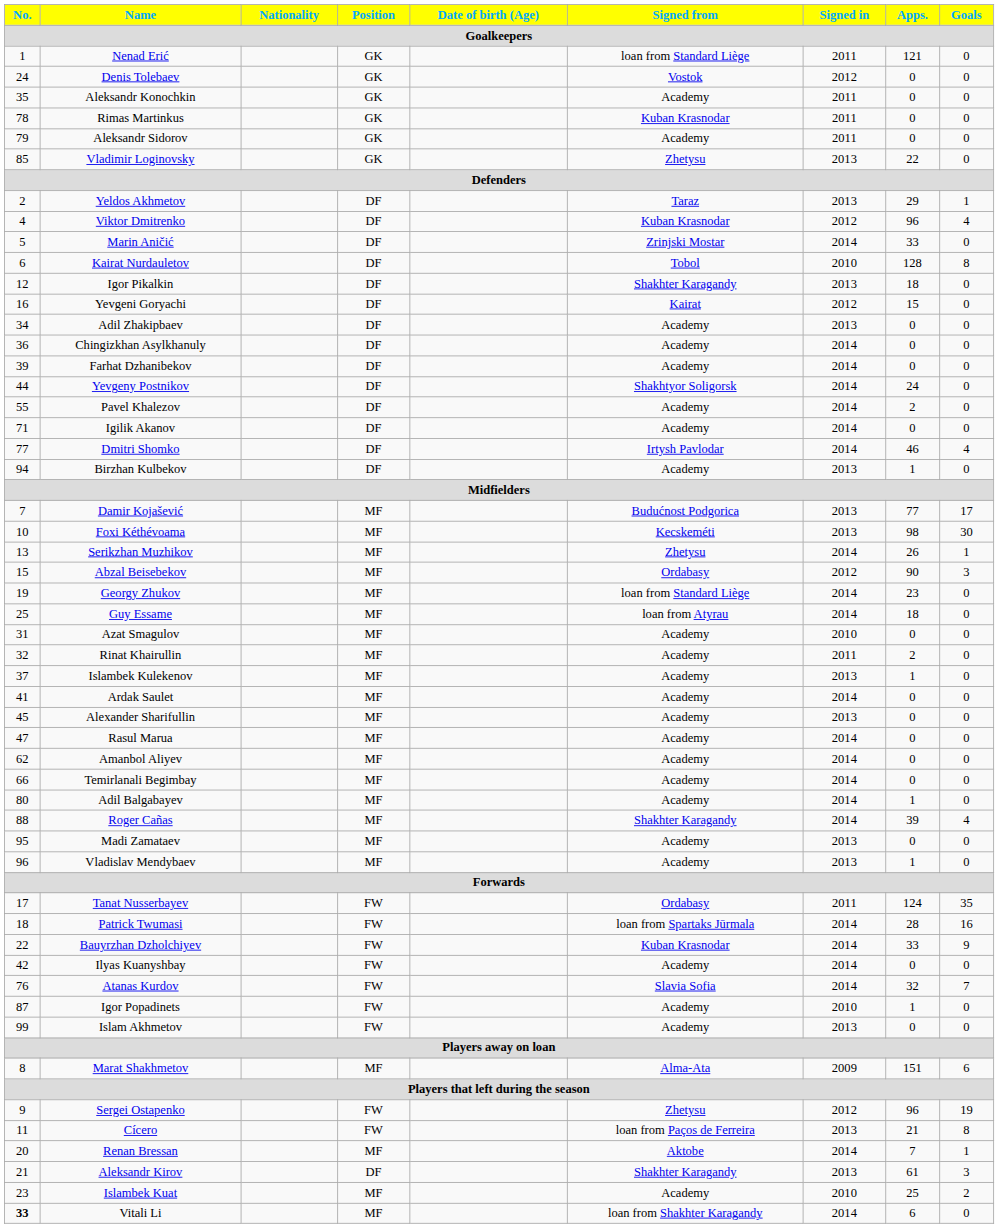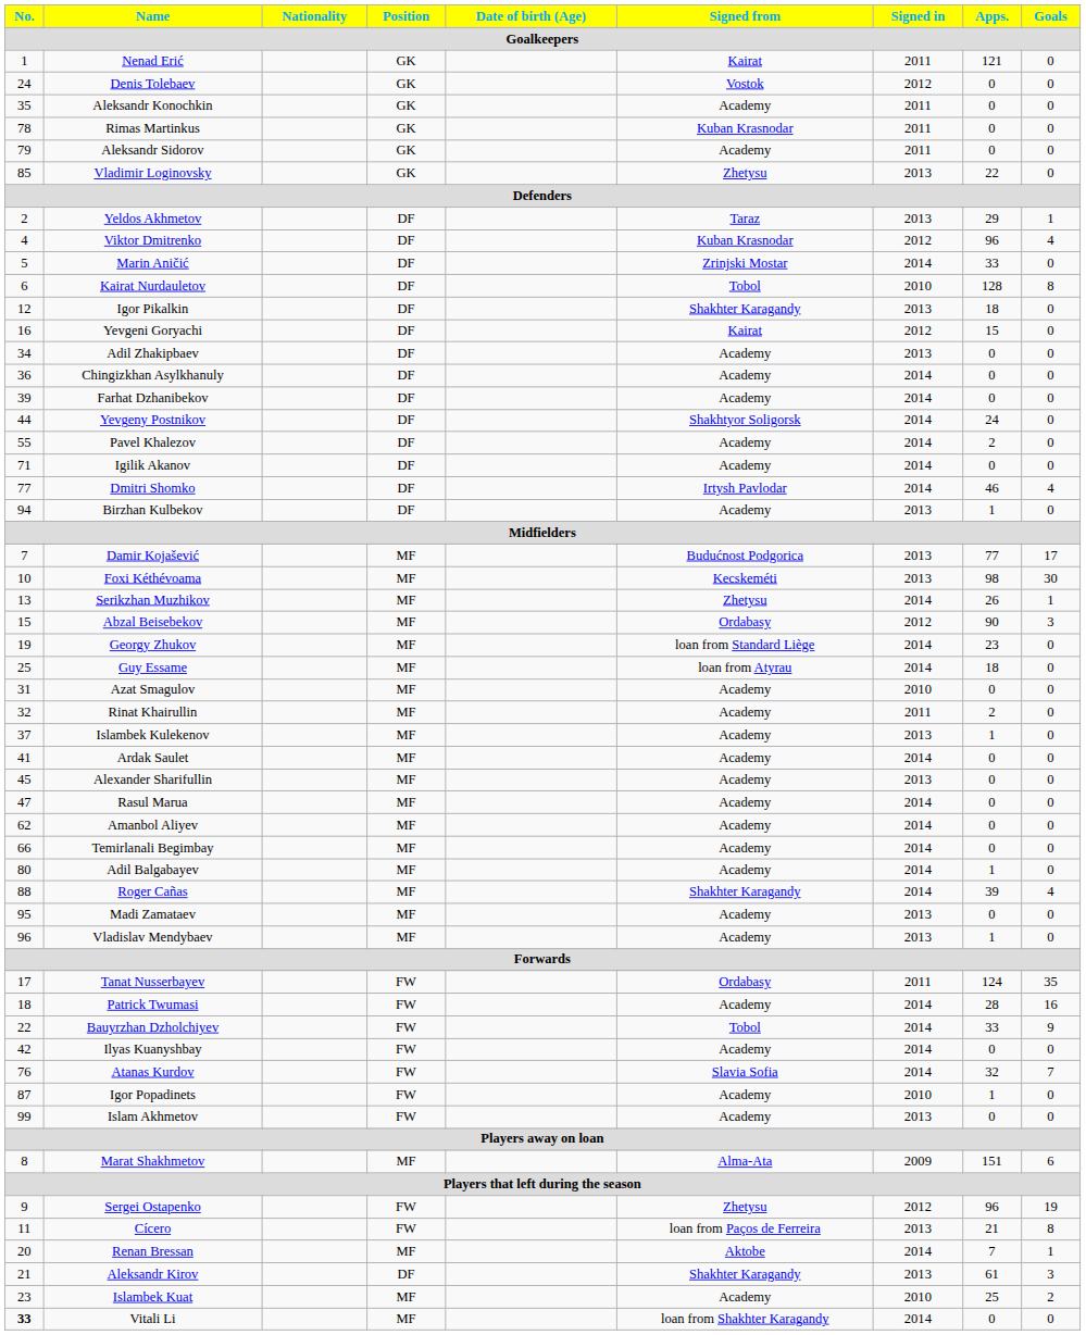 <table class="wikitable"  style="text-align:center; font-size:90%; width:90%;">
 <tr>
 <th style="background:#ffff00; color:#00AAFF; text-align:center;">No.</th>
 <th style="background:#ffff00; color:#00AAFF; text-align:center;">Name</th>
 <th style="background:#ffff00; color:#00AAFF; text-align:center;">Nationality</th>
 <th style="background:#ffff00; color:#00AAFF; text-align:center;">Position</th>
 <th style="background:#ffff00; color:#00AAFF; text-align:center;">Date of birth (Age)</th>
 <th style="background:#ffff00; color:#00AAFF; text-align:center;">Signed from</th>
 <th style="background:#ffff00; color:#00AAFF; text-align:center;">Signed in</th>
 <th style="background:#ffff00; color:#00AAFF; text-align:center;">Apps.</th>
 <th style="background:#ffff00; color:#00AAFF; text-align:center;">Goals</th>
 </tr>
 <tr>
 <th colspan="11"  style="background:#dcdcdc; text-align:center;">Goalkeepers</th>
 </tr>
 <tr>
 <td>1</td>
 <td><a href='#'>Nenad Erić</a></td>
 <td></td>
 <td>GK</td>
 <td></td>
-<td>loan from <a href='#'>Standard Liège</a></td>
+<td><a href='#'>Kairat</a></td>
 <td>2011</td>
 <td>121</td>
 <td>0</td>
 </tr>
 <tr>
 <td>24</td>
 <td><a href='#'>Denis Tolebaev</a></td>
 <td></td>
 <td>GK</td>
 <td></td>
 <td><a href='#'> Vostok</a></td>
 <td>2012</td>
 <td>0</td>
 <td>0</td>
 </tr>
 <tr>
 <td>35</td>
 <td>Aleksandr Konochkin</td>
 <td></td>
 <td>GK</td>
 <td></td>
 <td>Academy</td>
 <td>2011</td>
 <td>0</td>
 <td>0</td>
 </tr>
 <tr>
 <td>78</td>
 <td>Rimas Martinkus</td>
 <td></td>
 <td>GK</td>
 <td></td>
 <td><a href='#'>Kuban Krasnodar</a></td>
 <td>2011</td>
 <td>0</td>
 <td>0</td>
 </tr>
 <tr>
 <td>79</td>
 <td>Aleksandr Sidorov</td>
 <td></td>
 <td>GK</td>
 <td></td>
 <td>Academy</td>
 <td>2011</td>
 <td>0</td>
 <td>0</td>
 </tr>
 <tr>
 <td>85</td>
 <td><a href='#'>Vladimir Loginovsky</a></td>
 <td></td>
 <td>GK</td>
 <td></td>
 <td><a href='#'>Zhetysu</a></td>
 <td>2013</td>
 <td>22</td>
 <td>0</td>
 </tr>
 <tr>
 <th colspan="11"  style="background:#dcdcdc; text-align:center;">Defenders</th>
 </tr>
 <tr>
 <td>2</td>
 <td><a href='#'>Yeldos Akhmetov</a></td>
 <td></td>
 <td>DF</td>
 <td></td>
 <td><a href='#'>Taraz</a></td>
 <td>2013</td>
 <td>29</td>
 <td>1</td>
 </tr>
 <tr>
 <td>4</td>
 <td><a href='#'>Viktor Dmitrenko</a></td>
 <td></td>
 <td>DF</td>
 <td></td>
 <td><a href='#'>Kuban Krasnodar</a></td>
 <td>2012</td>
 <td>96</td>
 <td>4</td>
 </tr>
 <tr>
 <td>5</td>
 <td><a href='#'>Marin Aničić</a></td>
 <td></td>
 <td>DF</td>
 <td></td>
 <td><a href='#'>Zrinjski Mostar</a></td>
 <td>2014</td>
 <td>33</td>
 <td>0</td>
 </tr>
 <tr>
 <td>6</td>
 <td><a href='#'>Kairat Nurdauletov</a></td>
 <td></td>
 <td>DF</td>
 <td></td>
 <td><a href='#'>Tobol</a></td>
 <td>2010</td>
 <td>128</td>
 <td>8</td>
 </tr>
 <tr>
 <td>12</td>
 <td>Igor Pikalkin</td>
 <td></td>
 <td>DF</td>
 <td></td>
 <td><a href='#'>Shakhter Karagandy</a></td>
 <td>2013</td>
 <td>18</td>
 <td>0</td>
 </tr>
 <tr>
 <td>16</td>
 <td>Yevgeni Goryachi</td>
 <td></td>
 <td>DF</td>
 <td></td>
 <td><a href='#'>Kairat</a></td>
 <td>2012</td>
 <td>15</td>
 <td>0</td>
 </tr>
 <tr>
 <td>34</td>
 <td>Adil Zhakipbaev</td>
 <td></td>
 <td>DF</td>
 <td></td>
 <td>Academy</td>
 <td>2013</td>
 <td>0</td>
 <td>0</td>
 </tr>
 <tr>
 <td>36</td>
 <td>Chingizkhan Asylkhanuly</td>
 <td></td>
 <td>DF</td>
 <td></td>
 <td>Academy</td>
 <td>2014</td>
 <td>0</td>
 <td>0</td>
 </tr>
 <tr>
 <td>39</td>
 <td>Farhat Dzhanibekov</td>
 <td></td>
 <td>DF</td>
 <td></td>
 <td>Academy</td>
 <td>2014</td>
 <td>0</td>
 <td>0</td>
 </tr>
 <tr>
 <td>44</td>
 <td><a href='#'>Yevgeny Postnikov</a></td>
 <td></td>
 <td>DF</td>
 <td></td>
 <td><a href='#'>Shakhtyor Soligorsk</a></td>
 <td>2014</td>
 <td>24</td>
 <td>0</td>
 </tr>
 <tr>
 <td>55</td>
 <td>Pavel Khalezov</td>
 <td></td>
 <td>DF</td>
 <td></td>
 <td>Academy</td>
 <td>2014</td>
 <td>2</td>
 <td>0</td>
 </tr>
 <tr>
 <td>71</td>
 <td>Igilik Akanov</td>
 <td></td>
 <td>DF</td>
 <td></td>
 <td>Academy</td>
 <td>2014</td>
 <td>0</td>
 <td>0</td>
 </tr>
 <tr>
 <td>77</td>
 <td><a href='#'>Dmitri Shomko</a></td>
 <td></td>
 <td>DF</td>
 <td></td>
 <td><a href='#'>Irtysh Pavlodar</a></td>
 <td>2014</td>
 <td>46</td>
 <td>4</td>
 </tr>
 <tr>
 <td>94</td>
 <td>Birzhan Kulbekov</td>
 <td></td>
 <td>DF</td>
 <td></td>
 <td>Academy</td>
 <td>2013</td>
 <td>1</td>
 <td>0</td>
 </tr>
 <tr>
 <th colspan="11"  style="background:#dcdcdc; text-align:center;">Midfielders</th>
 </tr>
 <tr>
 <td>7</td>
 <td><a href='#'>Damir Kojašević</a></td>
 <td></td>
 <td>MF</td>
 <td></td>
 <td><a href='#'>Budućnost Podgorica</a></td>
 <td>2013</td>
 <td>77</td>
 <td>17</td>
 </tr>
 <tr>
 <td>10</td>
 <td><a href='#'>Foxi Kéthévoama</a></td>
 <td></td>
 <td>MF</td>
 <td></td>
 <td><a href='#'>Kecskeméti</a></td>
 <td>2013</td>
 <td>98</td>
 <td>30</td>
 </tr>
 <tr>
 <td>13</td>
 <td><a href='#'>Serikzhan Muzhikov</a></td>
 <td></td>
 <td>MF</td>
 <td></td>
 <td><a href='#'>Zhetysu</a></td>
 <td>2014</td>
 <td>26</td>
 <td>1</td>
 </tr>
 <tr>
 <td>15</td>
 <td><a href='#'>Abzal Beisebekov</a></td>
 <td></td>
 <td>MF</td>
 <td></td>
 <td><a href='#'>Ordabasy</a></td>
 <td>2012</td>
 <td>90</td>
 <td>3</td>
 </tr>
 <tr>
 <td>19</td>
 <td><a href='#'>Georgy Zhukov</a></td>
 <td></td>
 <td>MF</td>
 <td></td>
 <td>loan from <a href='#'>Standard Liège</a></td>
 <td>2014</td>
 <td>23</td>
 <td>0</td>
 </tr>
 <tr>
 <td>25</td>
 <td><a href='#'>Guy Essame</a></td>
 <td></td>
 <td>MF</td>
 <td></td>
 <td>loan from <a href='#'>Atyrau</a></td>
 <td>2014</td>
 <td>18</td>
 <td>0</td>
 </tr>
 <tr>
 <td>31</td>
 <td>Azat Smagulov</td>
 <td></td>
 <td>MF</td>
 <td></td>
 <td>Academy</td>
 <td>2010</td>
 <td>0</td>
 <td>0</td>
 </tr>
 <tr>
 <td>32</td>
 <td>Rinat Khairullin</td>
 <td></td>
 <td>MF</td>
 <td></td>
 <td>Academy</td>
 <td>2011</td>
 <td>2</td>
 <td>0</td>
 </tr>
 <tr>
 <td>37</td>
 <td>Islambek Kulekenov</td>
 <td></td>
 <td>MF</td>
 <td></td>
 <td>Academy</td>
 <td>2013</td>
 <td>1</td>
 <td>0</td>
 </tr>
 <tr>
 <td>41</td>
 <td>Ardak Saulet</td>
 <td></td>
 <td>MF</td>
 <td></td>
 <td>Academy</td>
 <td>2014</td>
 <td>0</td>
 <td>0</td>
 </tr>
 <tr>
 <td>45</td>
 <td>Alexander Sharifullin</td>
 <td></td>
 <td>MF</td>
 <td></td>
 <td>Academy</td>
 <td>2013</td>
 <td>0</td>
 <td>0</td>
 </tr>
 <tr>
 <td>47</td>
 <td>Rasul Marua</td>
 <td></td>
 <td>MF</td>
 <td></td>
 <td>Academy</td>
 <td>2014</td>
 <td>0</td>
 <td>0</td>
 </tr>
 <tr>
 <td>62</td>
 <td>Amanbol Aliyev</td>
 <td></td>
 <td>MF</td>
 <td></td>
 <td>Academy</td>
 <td>2014</td>
 <td>0</td>
 <td>0</td>
 </tr>
 <tr>
 <td>66</td>
 <td>Temirlanali Begimbay</td>
 <td></td>
 <td>MF</td>
 <td></td>
 <td>Academy</td>
 <td>2014</td>
 <td>0</td>
 <td>0</td>
 </tr>
 <tr>
 <td>80</td>
 <td>Adil Balgabayev</td>
 <td></td>
 <td>MF</td>
 <td></td>
 <td>Academy</td>
 <td>2014</td>
 <td>1</td>
 <td>0</td>
 </tr>
 <tr>
 <td>88</td>
 <td><a href='#'>Roger Cañas</a></td>
 <td></td>
 <td>MF</td>
 <td></td>
 <td><a href='#'>Shakhter Karagandy</a></td>
 <td>2014</td>
 <td>39</td>
 <td>4</td>
 </tr>
 <tr>
 <td>95</td>
 <td>Madi Zamataev</td>
 <td></td>
 <td>MF</td>
 <td></td>
 <td>Academy</td>
 <td>2013</td>
 <td>0</td>
 <td>0</td>
 </tr>
 <tr>
 <td>96</td>
 <td>Vladislav Mendybaev</td>
 <td></td>
 <td>MF</td>
 <td></td>
 <td>Academy</td>
 <td>2013</td>
 <td>1</td>
 <td>0</td>
 </tr>
 <tr>
 <th colspan="11"  style="background:#dcdcdc; text-align:center;">Forwards</th>
 </tr>
 <tr>
 <td>17</td>
 <td><a href='#'>Tanat Nusserbayev</a></td>
 <td></td>
 <td>FW</td>
 <td></td>
 <td><a href='#'>Ordabasy</a></td>
 <td>2011</td>
 <td>124</td>
 <td>35</td>
 </tr>
 <tr>
 <td>18</td>
 <td><a href='#'>Patrick Twumasi</a></td>
 <td></td>
 <td>FW</td>
 <td></td>
-<td>loan from <a href='#'>Spartaks Jūrmala</a></td>
+<td>Academy</td>
 <td>2014</td>
 <td>28</td>
 <td>16</td>
 </tr>
 <tr>
 <td>22</td>
 <td><a href='#'>Bauyrzhan Dzholchiyev</a></td>
 <td></td>
 <td>FW</td>
 <td></td>
-<td><a href='#'>Kuban Krasnodar</a></td>
+<td><a href='#'>Tobol</a></td>
 <td>2014</td>
 <td>33</td>
 <td>9</td>
 </tr>
 <tr>
 <td>42</td>
 <td>Ilyas Kuanyshbay</td>
 <td></td>
 <td>FW</td>
 <td></td>
 <td>Academy</td>
 <td>2014</td>
 <td>0</td>
 <td>0</td>
 </tr>
 <tr>
 <td>76</td>
 <td><a href='#'>Atanas Kurdov</a></td>
 <td></td>
 <td>FW</td>
 <td></td>
 <td><a href='#'>Slavia Sofia</a></td>
 <td>2014</td>
 <td>32</td>
 <td>7</td>
 </tr>
 <tr>
 <td>87</td>
 <td>Igor Popadinets</td>
 <td></td>
 <td>FW</td>
 <td></td>
 <td>Academy</td>
 <td>2010</td>
 <td>1</td>
 <td>0</td>
 </tr>
 <tr>
 <td>99</td>
 <td>Islam Akhmetov</td>
 <td></td>
 <td>FW</td>
 <td></td>
 <td>Academy</td>
 <td>2013</td>
 <td>0</td>
 <td>0</td>
 </tr>
 <tr>
 <th colspan="11"  style="background:#dcdcdc; text-align:center;">Players away on loan</th>
 </tr>
 <tr>
 <td>8</td>
 <td><a href='#'>Marat Shakhmetov</a></td>
 <td></td>
 <td>MF</td>
 <td></td>
 <td><a href='#'>Alma-Ata</a></td>
 <td>2009</td>
 <td>151</td>
 <td>6</td>
 </tr>
 <tr>
 <th colspan="11"  style="background:#dcdcdc; text-align:center;">Players that left during the season</th>
 </tr>
 <tr>
 <td>9</td>
 <td><a href='#'>Sergei Ostapenko</a></td>
 <td></td>
 <td>FW</td>
 <td></td>
 <td><a href='#'>Zhetysu</a></td>
 <td>2012</td>
 <td>96</td>
 <td>19</td>
 </tr>
 <tr>
 <td>11</td>
 <td><a href='#'>Cícero</a></td>
 <td></td>
 <td>FW</td>
 <td></td>
 <td>loan from <a href='#'>Paços de Ferreira</a></td>
 <td>2013</td>
 <td>21</td>
 <td>8</td>
 </tr>
 <tr>
 <td>20</td>
 <td><a href='#'>Renan Bressan</a></td>
 <td></td>
 <td>MF</td>
 <td></td>
 <td><a href='#'>Aktobe</a></td>
 <td>2014</td>
 <td>7</td>
 <td>1</td>
 </tr>
 <tr>
 <td>21</td>
 <td><a href='#'>Aleksandr Kirov</a></td>
 <td></td>
 <td>DF</td>
 <td></td>
 <td><a href='#'>Shakhter Karagandy</a></td>
 <td>2013</td>
 <td>61</td>
 <td>3</td>
 </tr>
 <tr>
 <td>23</td>
 <td><a href='#'>Islambek Kuat</a></td>
 <td></td>
 <td>MF</td>
 <td></td>
 <td>Academy</td>
 <td>2010</td>
 <td>25</td>
 <td>2</td>
 </tr>
 <tr>
 <td><strong>33</strong></td>
 <td>Vitali Li</td>
 <td></td>
 <td>MF</td>
 <td></td>
 <td>loan from <a href='#'>Shakhter Karagandy</a></td>
 <td>2014</td>
-<td>6</td>
+<td>0</td>
 <td>0</td>
 </tr>
 </table>
